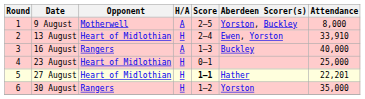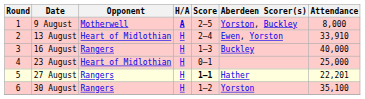 <table class="wikitable" style="text-align:center">
 <tr>
 <th>Round</th>
 <th>Date</th>
 <th>Opponent</th>
 <th>H/A</th>
 <th>Score</th>
 <th>Aberdeen Scorer(s)</th>
 <th>Attendance</th>
 </tr>
 <tr bgcolor=#FFCCCC>
 <td>1</td>
 <td align=left>9 August</td>
 <td align=left><a href='#'>Motherwell</a></td>
-<td><a href='#'>A</a></td>
+<td><strong><a href='#'>A</a></strong></td>
 <td>2–5</td>
 <td align=left><a href='#'>Yorston</a>, <a href='#'>Buckley</a></td>
 <td>8,000</td>
 </tr>
 <tr bgcolor=#FFCCCC>
 <td>2</td>
 <td align=left>13 August</td>
 <td align=left><a href='#'>Heart of Midlothian</a></td>
 <td><a href='#'>H</a></td>
 <td>2–4</td>
 <td align=left><a href='#'>Ewen</a>, <a href='#'>Yorston</a></td>
 <td>33,910</td>
 </tr>
 <tr bgcolor=#FFCCCC>
 <td>3</td>
 <td align=left>16 August</td>
 <td align=left><a href='#'>Rangers</a></td>
-<td><a href='#'>A</a></td>
+<td><a href='#'>H</a></td>
 <td>1–3</td>
 <td align=left><a href='#'>Buckley</a></td>
 <td>40,000</td>
 </tr>
 <tr bgcolor=#FFCCCC>
 <td>4</td>
 <td align=left>23 August</td>
 <td align=left><a href='#'>Heart of Midlothian</a></td>
 <td><a href='#'>H</a></td>
 <td>0–1</td>
 <td align=left></td>
 <td>25,000</td>
 </tr>
 <tr bgcolor=#FFFFDD>
 <td>5</td>
 <td align=left>27 August</td>
-<td align=left><a href='#'>Heart of Midlothian</a></td>
+<td align=left><a href='#'>Rangers</a></td>
 <td><a href='#'>H</a></td>
 <td><strong>1–1</strong></td>
 <td align=left><a href='#'>Hather</a></td>
 <td>22,201</td>
 </tr>
 <tr bgcolor=#FFCCCC>
 <td>6</td>
 <td align=left>30 August</td>
 <td align=left><a href='#'>Rangers</a></td>
 <td><a href='#'>H</a></td>
 <td>1–2</td>
 <td align=left><a href='#'>Yorston</a></td>
-<td>35,000</td>
+<td>35,100</td>
 </tr>
 <tr>
 </tr>
 </table>
